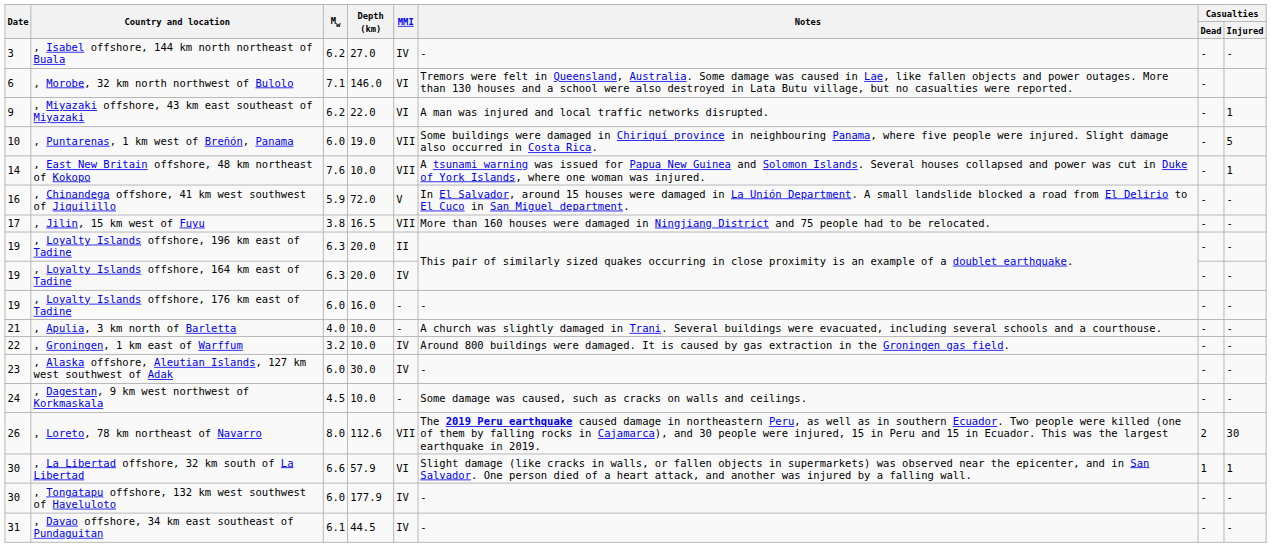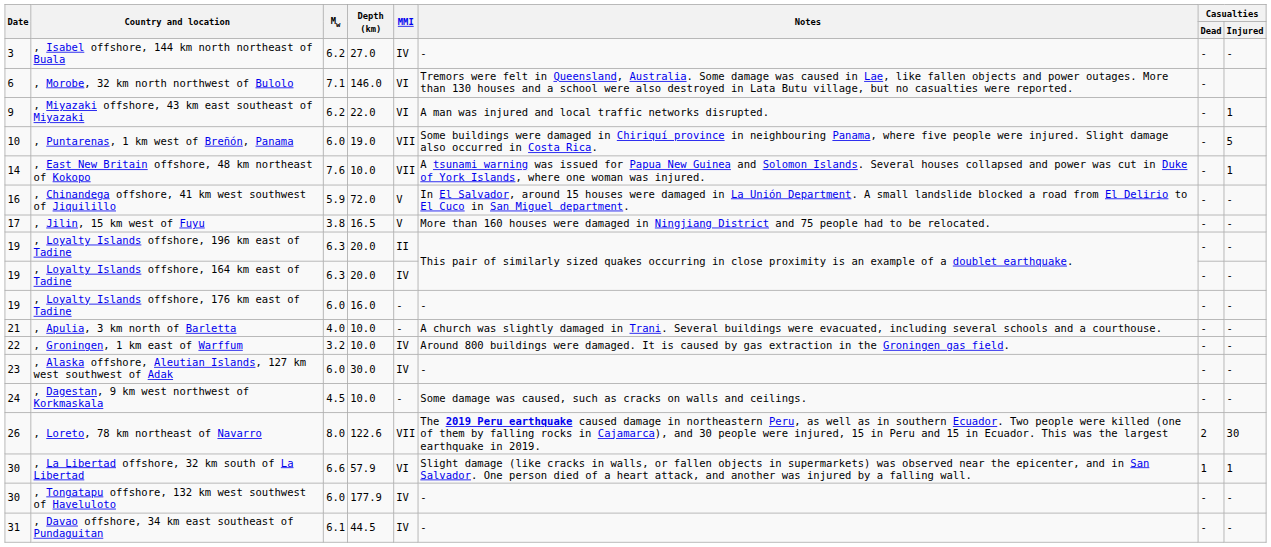 <table class="wikitable sortable" style="border:1px black;  margin-left:1em;">
 <tr>
 <th rowspan="2"><small>Date</small></th>
 <th rowspan="2" style="width: 355px"><small>Country and location</small></th>
 <th rowspan="2"><small>M<sub>w</sub></small></th>
 <th rowspan="2"><small>Depth (km)</small></th>
 <th rowspan="2"><small><a href='#'>MMI</a></small></th>
 <th rowspan="2" class="unsortable"><small>Notes</small></th>
 <th colspan="2"><small>Casualties</small></th>
 </tr>
 <tr>
 <th><small>Dead</small></th>
 <th><small>Injured</small></th>
 </tr>
 <tr>
 <td>3</td>
 <td>, <a href='#'>Isabel</a> offshore, 144 km north northeast of <a href='#'>Buala</a></td>
 <td>6.2</td>
 <td>27.0</td>
 <td>IV</td>
 <td>-</td>
 <td>-</td>
 <td>-</td>
 </tr>
 <tr>
 <td>6</td>
 <td>, <a href='#'>Morobe</a>, 32 km north northwest of <a href='#'>Bulolo</a></td>
 <td>7.1</td>
 <td>146.0</td>
 <td>VI</td>
 <td>Tremors were felt in <a href='#'>Queensland</a>, <a href='#'>Australia</a>. Some damage was caused in <a href='#'>Lae</a>, like fallen objects and power outages. More than 130 houses and a school were also destroyed in Lata Butu village, but no casualties were reported.</td>
 <td>-</td>
 <td></td>
 </tr>
 <tr>
 <td>9</td>
 <td>, <a href='#'>Miyazaki</a> offshore, 43 km east southeast of <a href='#'>Miyazaki</a></td>
 <td>6.2</td>
 <td>22.0</td>
 <td>VI</td>
 <td>A man was injured and local traffic networks disrupted.</td>
 <td>-</td>
 <td>1</td>
 </tr>
 <tr>
 <td>10</td>
 <td>, <a href='#'>Puntarenas</a>, 1 km west of <a href='#'>Breñón</a>, <a href='#'>Panama</a></td>
 <td>6.0</td>
 <td>19.0</td>
 <td>VII</td>
 <td>Some buildings were damaged in <a href='#'>Chiriquí province</a> in neighbouring <a href='#'>Panama</a>, where five people were injured.  Slight damage also occurred in <a href='#'>Costa Rica</a>.</td>
 <td>-</td>
 <td>5</td>
 </tr>
 <tr>
 <td>14</td>
 <td>, <a href='#'>East New Britain</a> offshore, 48 km northeast of <a href='#'>Kokopo</a></td>
 <td>7.6</td>
 <td>10.0</td>
 <td>VII</td>
 <td>A <a href='#'>tsunami warning</a> was issued for <a href='#'>Papua New Guinea</a> and <a href='#'>Solomon Islands</a>. Several houses collapsed and power was cut in <a href='#'>Duke of York Islands</a>, where one woman was injured.</td>
 <td>-</td>
 <td>1</td>
 </tr>
 <tr>
 <td>16</td>
 <td>, <a href='#'>Chinandega</a> offshore, 41 km west southwest of <a href='#'>Jiquilillo</a></td>
 <td>5.9</td>
 <td>72.0</td>
 <td>V</td>
 <td>In <a href='#'>El Salvador</a>, around 15 houses were damaged in <a href='#'>La Unión Department</a>. A small landslide blocked a road from <a href='#'>El Delirio</a> to <a href='#'>El Cuco</a> in <a href='#'>San Miguel department</a>.</td>
 <td>-</td>
 <td>-</td>
 </tr>
 <tr>
 <td>17</td>
 <td>, <a href='#'>Jilin</a>, 15 km west of <a href='#'>Fuyu</a></td>
 <td>3.8</td>
 <td>16.5</td>
-<td>VII</td>
+<td>V</td>
 <td>More than 160 houses were damaged in <a href='#'>Ningjiang District</a> and 75 people had to be relocated.</td>
 <td>-</td>
 <td>-</td>
 </tr>
 <tr>
 <td>19</td>
 <td>, <a href='#'>Loyalty Islands</a> offshore, 196 km east of <a href='#'>Tadine</a></td>
 <td>6.3</td>
 <td>20.0</td>
 <td>II</td>
 <td rowspan="2">This pair of similarly sized quakes occurring in close proximity is an example of a <a href='#'>doublet earthquake</a>.</td>
 <td>-</td>
 <td>-</td>
 </tr>
 <tr>
 <td>19</td>
 <td>, <a href='#'>Loyalty Islands</a> offshore, 164 km east of <a href='#'>Tadine</a></td>
 <td>6.3</td>
 <td>20.0</td>
 <td>IV</td>
 <td>-</td>
 <td>-</td>
 </tr>
 <tr>
 <td>19</td>
 <td>, <a href='#'>Loyalty Islands</a> offshore, 176 km east of <a href='#'>Tadine</a></td>
 <td>6.0</td>
 <td>16.0</td>
 <td>-</td>
 <td>-</td>
 <td>-</td>
 <td>-</td>
 </tr>
 <tr>
 <td>21</td>
 <td>, <a href='#'>Apulia</a>, 3 km north of <a href='#'>Barletta</a></td>
 <td>4.0</td>
 <td>10.0</td>
 <td>-</td>
 <td>A church was slightly damaged in <a href='#'>Trani</a>. Several buildings were evacuated, including several schools and a courthouse.</td>
 <td>-</td>
 <td>-</td>
 </tr>
 <tr>
 <td>22</td>
 <td>, <a href='#'>Groningen</a>, 1 km east of <a href='#'>Warffum</a></td>
 <td>3.2</td>
 <td>10.0</td>
 <td>IV</td>
 <td>Around 800 buildings were damaged. It is caused by gas extraction in the <a href='#'>Groningen gas field</a>.</td>
 <td>-</td>
 <td>-</td>
 </tr>
 <tr>
 <td>23</td>
 <td>, <a href='#'>Alaska</a> offshore, <a href='#'>Aleutian Islands</a>, 127 km west southwest of <a href='#'>Adak</a></td>
 <td>6.0</td>
 <td>30.0</td>
 <td>IV</td>
 <td>-</td>
 <td>-</td>
 <td>-</td>
 </tr>
 <tr>
 <td>24</td>
 <td>, <a href='#'>Dagestan</a>, 9 km west northwest of <a href='#'>Korkmaskala</a></td>
 <td>4.5</td>
 <td>10.0</td>
 <td>-</td>
 <td>Some damage was caused, such as cracks on walls and ceilings.</td>
 <td>-</td>
 <td>-</td>
 </tr>
 <tr>
 <td>26</td>
 <td>, <a href='#'>Loreto</a>, 78 km northeast of <a href='#'>Navarro</a></td>
 <td>8.0</td>
-<td>112.6</td>
+<td>122.6</td>
 <td>VII</td>
 <td>The <strong><a href='#'>2019 Peru earthquake</a></strong> caused damage in northeastern <a href='#'>Peru</a>, as well as in southern <a href='#'>Ecuador</a>. Two people were killed (one of them by falling rocks in <a href='#'>Cajamarca</a>), and 30 people were injured, 15 in Peru and 15 in Ecuador. This was the largest earthquake in 2019.</td>
 <td>2</td>
 <td>30</td>
 </tr>
 <tr>
 <td>30</td>
 <td>, <a href='#'>La Libertad</a> offshore, 32 km south of <a href='#'>La Libertad</a></td>
 <td>6.6</td>
 <td>57.9</td>
 <td>VI</td>
 <td>Slight damage (like cracks in walls, or fallen objects in supermarkets) was observed near the epicenter, and in <a href='#'>San Salvador</a>. One person died of a heart attack, and another was injured by a falling wall.</td>
 <td>1</td>
 <td>1</td>
 </tr>
 <tr>
 <td>30</td>
 <td>, <a href='#'>Tongatapu</a> offshore, 132 km west southwest of <a href='#'>Haveluloto</a></td>
 <td>6.0</td>
 <td>177.9</td>
 <td>IV</td>
 <td>-</td>
 <td>-</td>
 <td>-</td>
 </tr>
 <tr>
 <td>31</td>
 <td>, <a href='#'>Davao</a> offshore, 34 km east southeast of <a href='#'>Pundaguitan</a></td>
 <td>6.1</td>
 <td>44.5</td>
 <td>IV</td>
 <td>-</td>
 <td>-</td>
 <td>-</td>
 </tr>
 <tr>
 </tr>
 <tr>
 </tr>
 </table>
